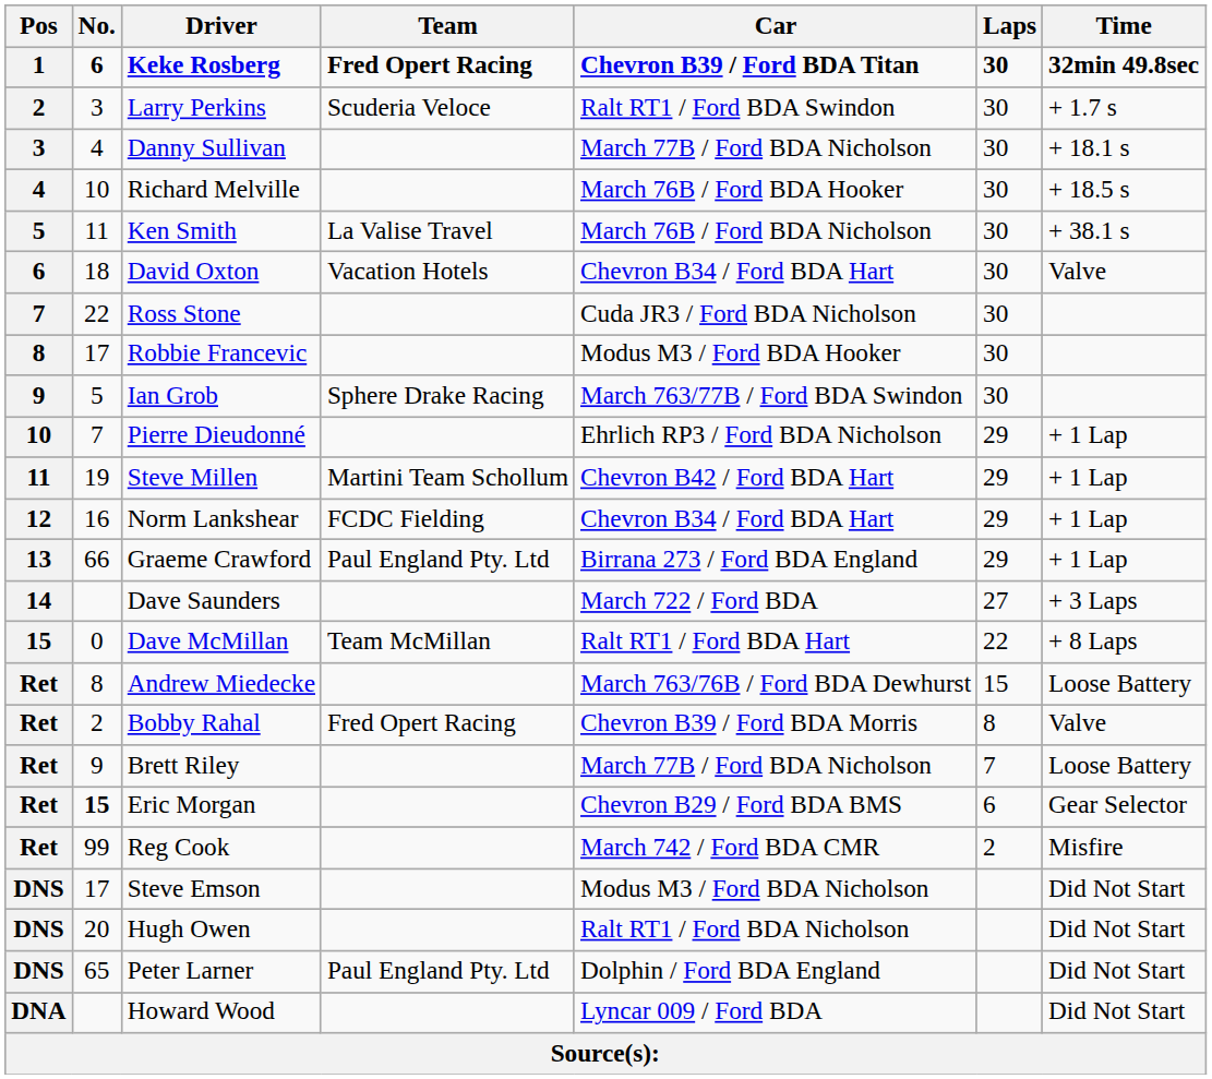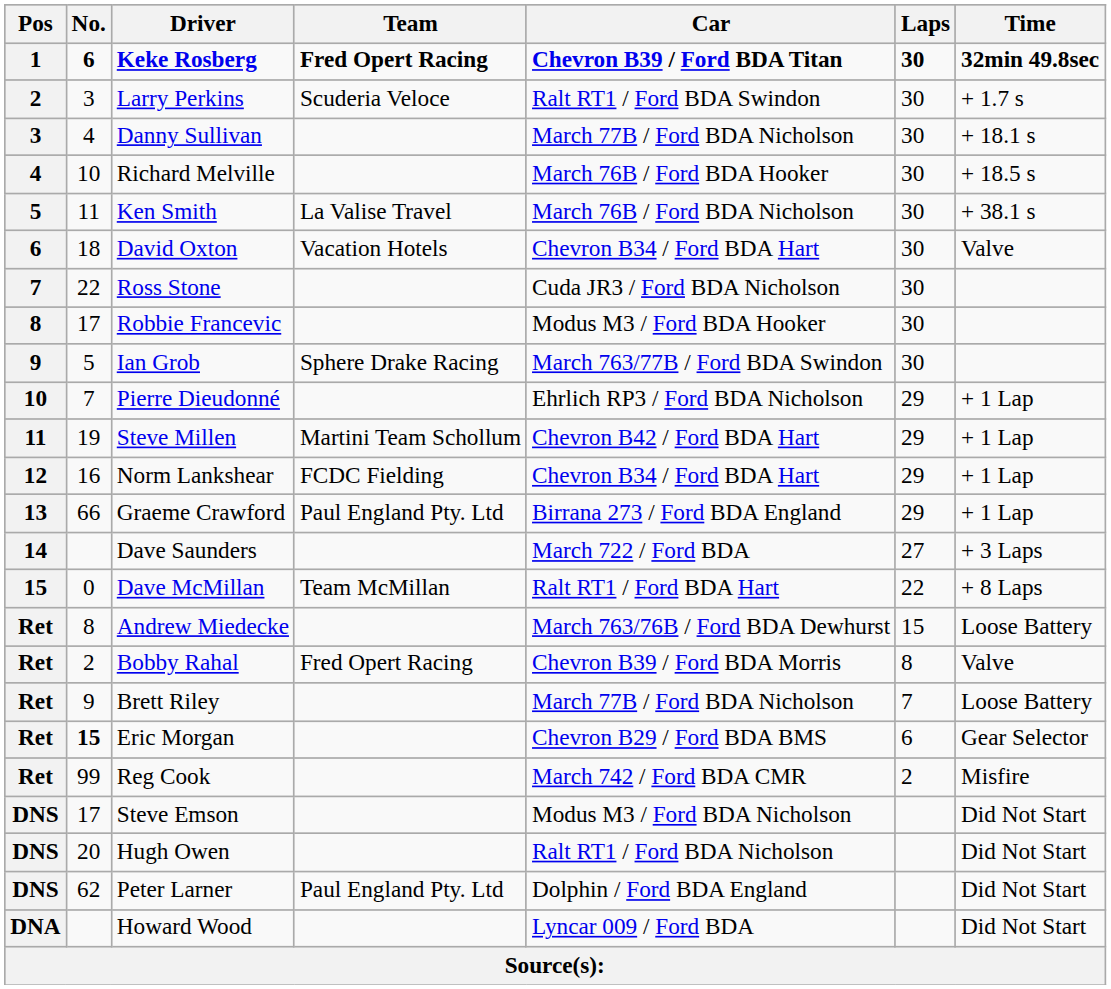 <table class="wikitable" style="font-size: 87%;">
 <tr>
 <th>Pos</th>
 <th>No.</th>
 <th>Driver</th>
 <th>Team</th>
 <th>Car</th>
 <th>Laps</th>
 <th>Time</th>
 </tr>
 <tr>
 <th>1</th>
 <td align="center"><strong>6</strong></td>
 <td><strong> <a href='#'>Keke Rosberg</a></strong></td>
 <td><strong>Fred Opert Racing</strong></td>
 <td><strong><a href='#'>Chevron B39</a> / <a href='#'>Ford</a> BDA Titan</strong></td>
 <td><strong>30</strong></td>
 <td><strong>32min 49.8sec</strong></td>
 </tr>
 <tr>
 <th>2</th>
 <td align="center">3</td>
 <td> <a href='#'>Larry Perkins</a></td>
 <td>Scuderia Veloce</td>
 <td><a href='#'>Ralt RT1</a> / <a href='#'>Ford</a> BDA Swindon</td>
 <td>30</td>
 <td>+ 1.7 s</td>
 </tr>
 <tr>
 <th>3</th>
 <td align="center">4</td>
 <td> <a href='#'>Danny Sullivan</a></td>
 <td></td>
 <td><a href='#'>March 77B</a> / <a href='#'>Ford</a> BDA Nicholson</td>
 <td>30</td>
 <td>+ 18.1 s</td>
 </tr>
 <tr>
 <th>4</th>
 <td align="center">10</td>
 <td> Richard Melville</td>
 <td></td>
 <td><a href='#'>March 76B</a> / <a href='#'>Ford</a> BDA Hooker</td>
 <td>30</td>
 <td>+ 18.5 s</td>
 </tr>
 <tr>
 <th>5</th>
 <td align="center">11</td>
 <td> <a href='#'>Ken Smith</a></td>
 <td>La Valise Travel</td>
 <td><a href='#'>March 76B</a> / <a href='#'>Ford</a> BDA Nicholson</td>
 <td>30</td>
 <td>+ 38.1 s</td>
 </tr>
 <tr>
 <th>6</th>
 <td align="center">18</td>
 <td> <a href='#'>David Oxton</a></td>
 <td>Vacation Hotels</td>
 <td><a href='#'>Chevron B34</a> / <a href='#'>Ford</a> BDA <a href='#'>Hart</a></td>
 <td>30</td>
 <td>Valve</td>
 </tr>
 <tr>
 <th>7</th>
 <td align="center">22</td>
 <td> <a href='#'>Ross Stone</a></td>
 <td></td>
 <td>Cuda JR3 / <a href='#'>Ford</a> BDA Nicholson</td>
 <td>30</td>
 <td></td>
 </tr>
 <tr>
 <th>8</th>
 <td align="center">17</td>
 <td> <a href='#'>Robbie Francevic</a></td>
 <td></td>
 <td>Modus M3 / <a href='#'>Ford</a> BDA Hooker</td>
 <td>30</td>
 <td></td>
 </tr>
 <tr>
 <th>9</th>
 <td align="center">5</td>
 <td> <a href='#'>Ian Grob</a></td>
 <td>Sphere Drake Racing</td>
 <td><a href='#'>March 763/77B</a> / <a href='#'>Ford</a> BDA Swindon</td>
 <td>30</td>
 <td></td>
 </tr>
 <tr>
 <th>10</th>
 <td align="center">7</td>
 <td> <a href='#'>Pierre Dieudonné</a></td>
 <td></td>
 <td>Ehrlich RP3 / <a href='#'>Ford</a> BDA Nicholson</td>
 <td>29</td>
 <td>+ 1 Lap</td>
 </tr>
 <tr>
 <th>11</th>
 <td align="center">19</td>
 <td> <a href='#'>Steve Millen</a></td>
 <td>Martini Team Schollum</td>
 <td><a href='#'>Chevron B42</a> / <a href='#'>Ford</a> BDA <a href='#'>Hart</a></td>
 <td>29</td>
 <td>+ 1 Lap</td>
 </tr>
 <tr>
 <th>12</th>
 <td align="center">16</td>
 <td> Norm Lankshear</td>
 <td>FCDC Fielding</td>
 <td><a href='#'>Chevron B34</a> / <a href='#'>Ford</a> BDA <a href='#'>Hart</a></td>
 <td>29</td>
 <td>+ 1 Lap</td>
 </tr>
 <tr>
 <th>13</th>
 <td align="center">66</td>
 <td> Graeme Crawford</td>
 <td>Paul England Pty. Ltd</td>
 <td><a href='#'>Birrana 273</a> / <a href='#'>Ford</a> BDA England</td>
 <td>29</td>
 <td>+ 1 Lap</td>
 </tr>
 <tr>
 <th>14</th>
 <td align="center"></td>
 <td> Dave Saunders</td>
 <td></td>
 <td><a href='#'>March 722</a> / <a href='#'>Ford</a> BDA</td>
 <td>27</td>
 <td>+ 3 Laps</td>
 </tr>
 <tr>
 <th>15</th>
 <td align="center">0</td>
 <td> <a href='#'>Dave McMillan</a></td>
 <td>Team McMillan</td>
 <td><a href='#'>Ralt RT1</a> / <a href='#'>Ford</a> BDA <a href='#'>Hart</a></td>
 <td>22</td>
 <td>+ 8 Laps</td>
 </tr>
 <tr>
 <th>Ret</th>
 <td align="center">8</td>
 <td> <a href='#'>Andrew Miedecke</a></td>
 <td></td>
 <td><a href='#'>March 763/76B</a> / <a href='#'>Ford</a> BDA Dewhurst</td>
 <td>15</td>
 <td>Loose Battery</td>
 </tr>
 <tr>
 <th>Ret</th>
 <td align="center">2</td>
 <td> <a href='#'>Bobby Rahal</a></td>
 <td>Fred Opert Racing</td>
 <td><a href='#'>Chevron B39</a> / <a href='#'>Ford</a> BDA Morris</td>
 <td>8</td>
 <td>Valve</td>
 </tr>
 <tr>
 <th>Ret</th>
 <td align="center">9</td>
 <td> Brett Riley</td>
 <td></td>
 <td><a href='#'>March 77B</a> / <a href='#'>Ford</a> BDA Nicholson</td>
 <td>7</td>
 <td>Loose Battery</td>
 </tr>
 <tr>
 <th>Ret</th>
 <td align="center"><strong>15</strong></td>
 <td> Eric Morgan</td>
 <td></td>
 <td><a href='#'>Chevron B29</a> / <a href='#'>Ford</a> BDA BMS</td>
 <td>6</td>
 <td>Gear Selector</td>
 </tr>
 <tr>
 <th>Ret</th>
 <td align="center">99</td>
 <td> Reg Cook</td>
 <td></td>
 <td><a href='#'>March 742</a> / <a href='#'>Ford</a> BDA CMR</td>
 <td>2</td>
 <td>Misfire</td>
 </tr>
 <tr>
 <th>DNS</th>
 <td align="center">17</td>
 <td> Steve Emson</td>
 <td></td>
 <td>Modus M3 / <a href='#'>Ford</a> BDA Nicholson</td>
 <td></td>
 <td>Did Not Start</td>
 </tr>
 <tr>
 <th>DNS</th>
 <td align="center">20</td>
 <td> Hugh Owen</td>
 <td></td>
 <td><a href='#'>Ralt RT1</a> / <a href='#'>Ford</a> BDA Nicholson</td>
 <td></td>
 <td>Did Not Start</td>
 </tr>
 <tr>
 <th>DNS</th>
-<td align="center">65</td>
+<td align="center">62</td>
 <td> Peter Larner</td>
 <td>Paul England Pty. Ltd</td>
 <td>Dolphin / <a href='#'>Ford</a> BDA England</td>
 <td></td>
 <td>Did Not Start</td>
 </tr>
 <tr>
 <th>DNA</th>
 <td align="center"></td>
 <td> Howard Wood</td>
 <td></td>
 <td><a href='#'>Lyncar 009</a> / <a href='#'>Ford</a> BDA</td>
 <td></td>
 <td>Did Not Start</td>
 </tr>
 <tr>
 <th colspan=7>Source(s): </th>
 </tr>
 </table>
